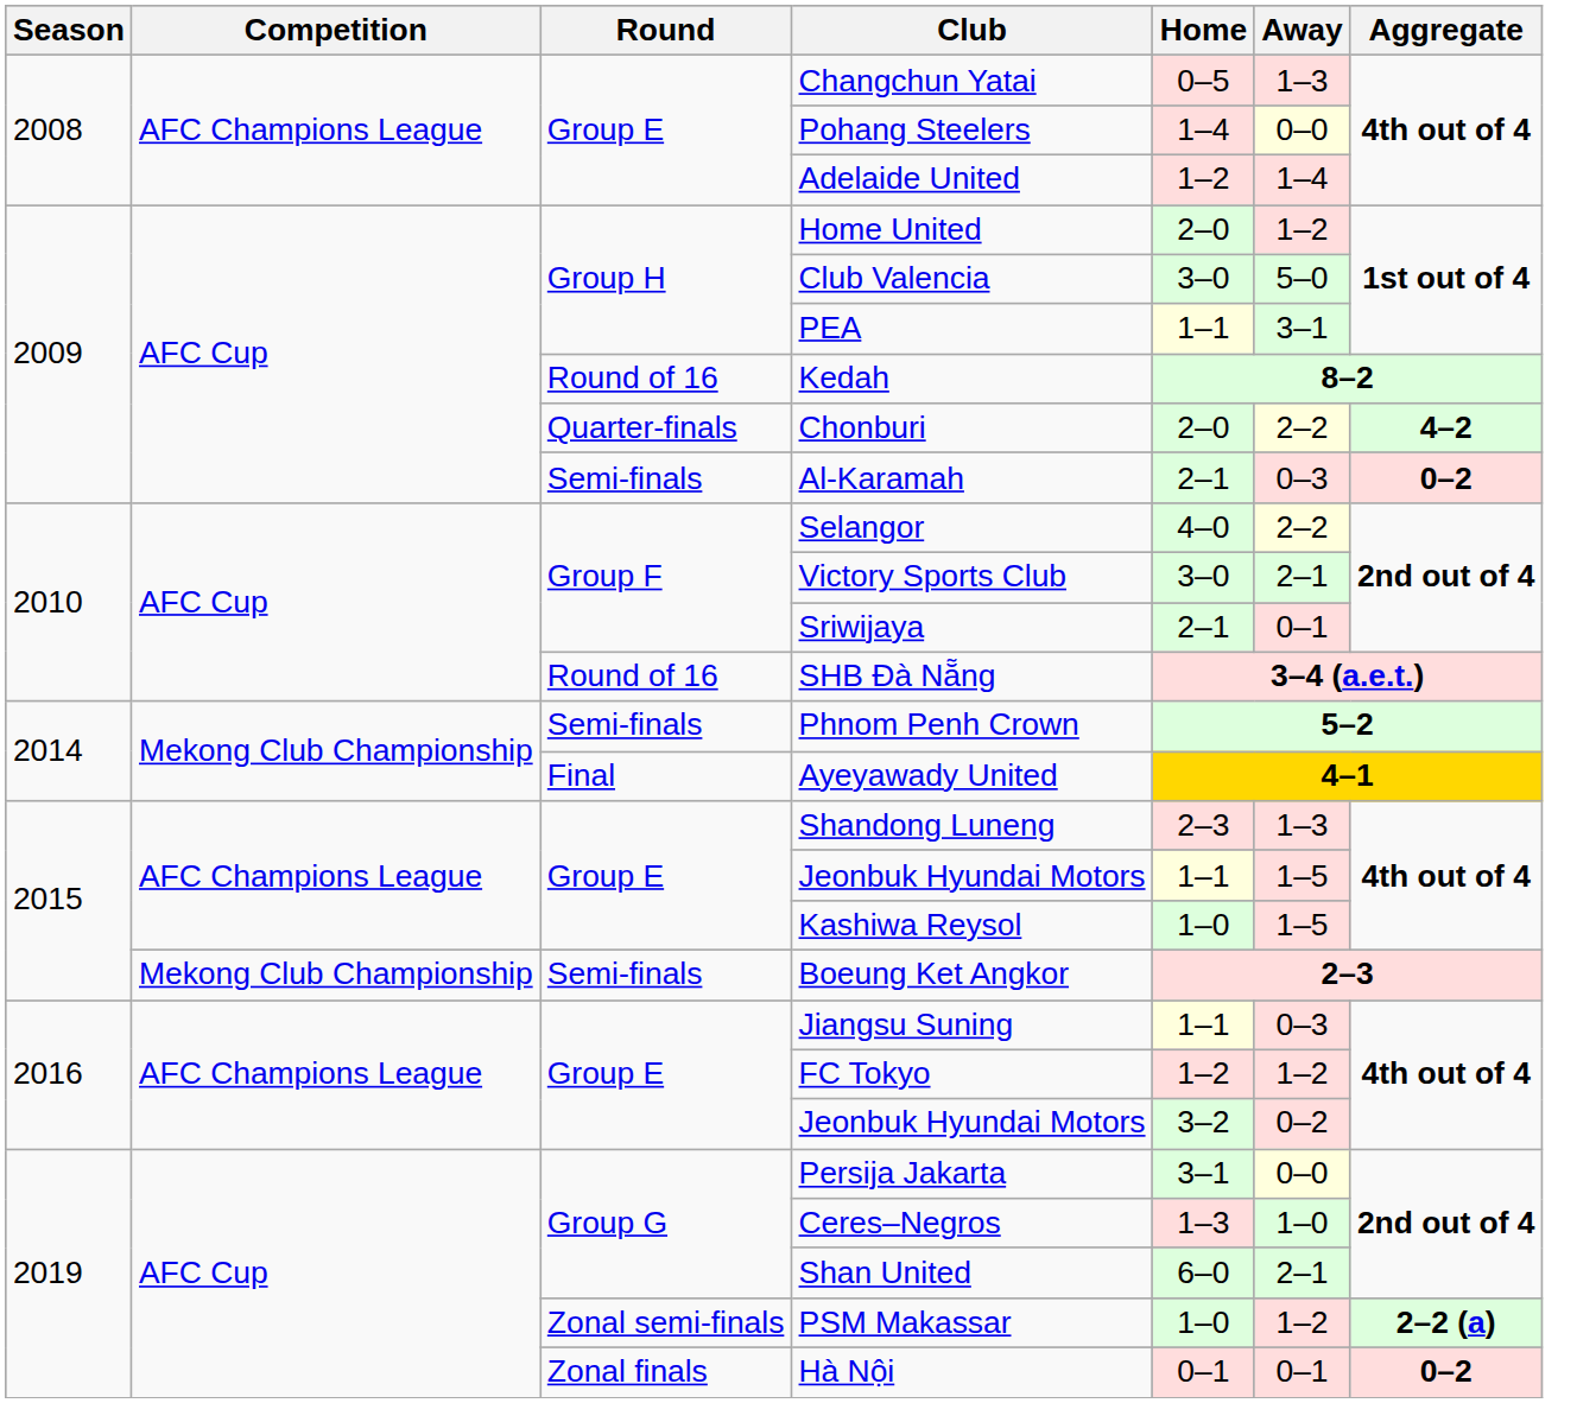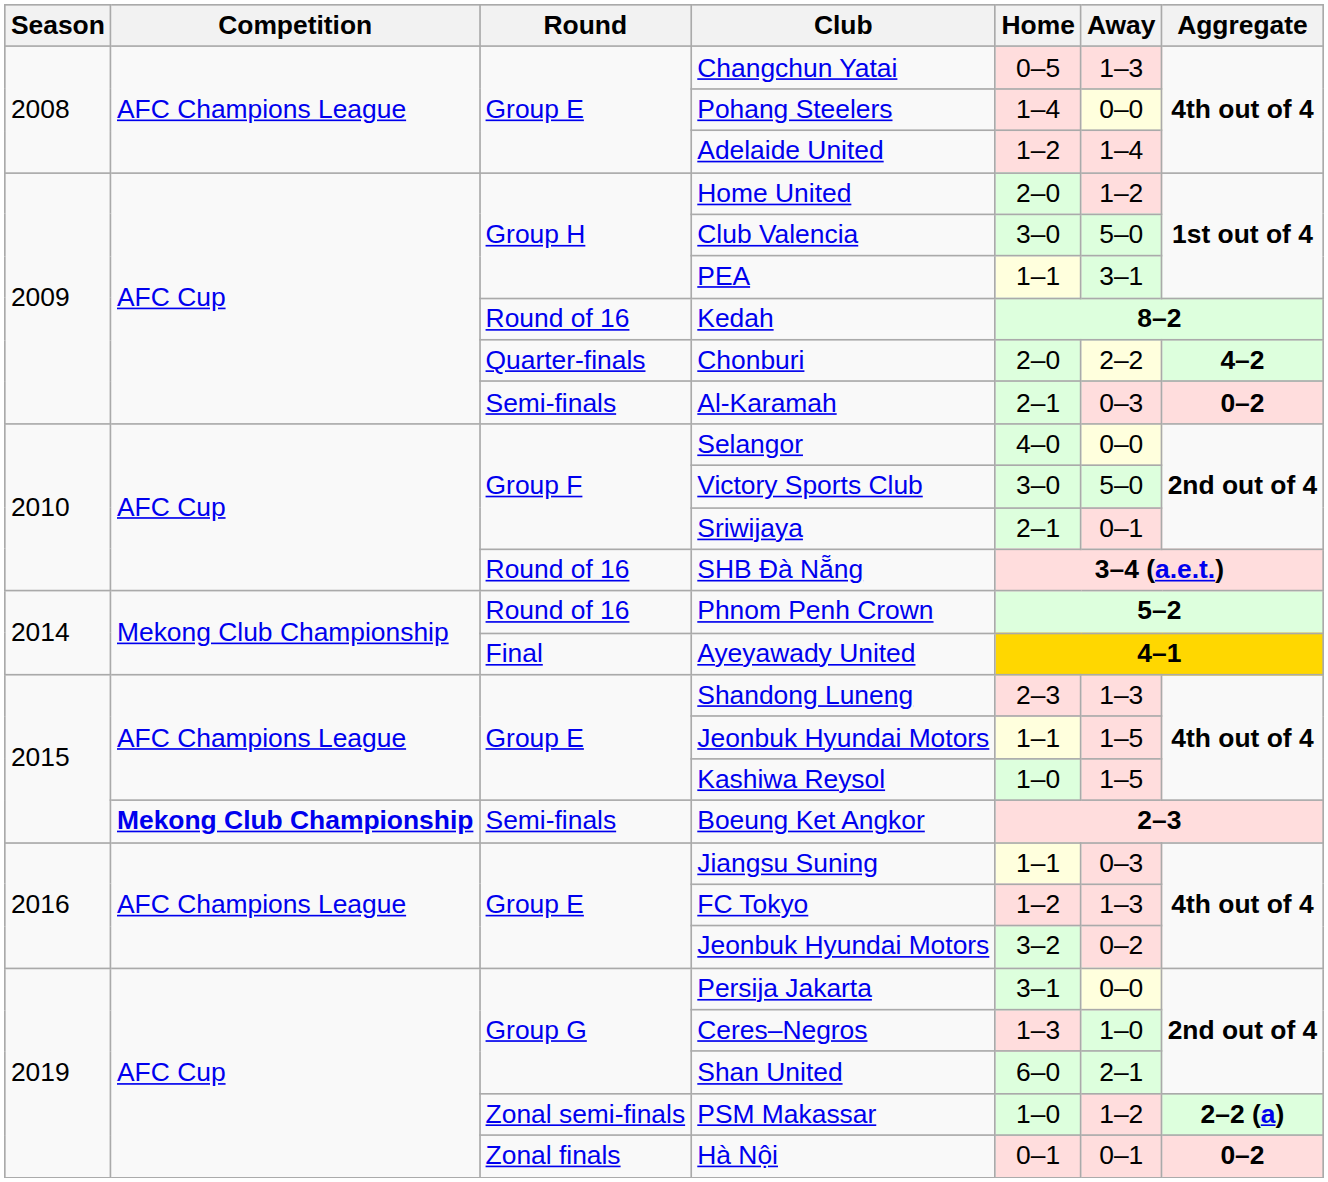 <table class="wikitable">
 <tr>
 <th>Season</th>
 <th>Competition</th>
 <th>Round</th>
 <th>Club</th>
 <th>Home</th>
 <th>Away</th>
 <th>Aggregate</th>
 </tr>
 <tr>
 <td rowspan="3">2008</td>
 <td rowspan="3"><a href='#'>AFC Champions League</a></td>
 <td rowspan="3"><a href='#'>Group E</a></td>
 <td> <a href='#'>Changchun Yatai</a></td>
 <td style="text-align:center; background:#fdd;">0–5</td>
 <td style="text-align:center; background:#fdd;">1–3</td>
 <td rowspan="3" style="text-align:center;"><strong>4th out of 4</strong></td>
 </tr>
 <tr>
 <td> <a href='#'>Pohang Steelers</a></td>
 <td style="text-align:center; background:#fdd;">1–4</td>
 <td style="text-align:center; background:#ffd;">0–0</td>
 </tr>
 <tr>
 <td> <a href='#'>Adelaide United</a></td>
 <td style="text-align:center; background:#fdd;">1–2</td>
 <td style="text-align:center; background:#fdd;">1–4</td>
 </tr>
 <tr>
 <td rowspan="6">2009</td>
 <td rowspan="6"><a href='#'>AFC Cup</a></td>
 <td rowspan="3"><a href='#'>Group H</a></td>
 <td> <a href='#'>Home United</a></td>
 <td style="text-align:center; background:#dfd;">2–0</td>
 <td style="text-align:center; background:#fdd;">1–2</td>
 <td rowspan="3" style="text-align:center;"><strong>1st out of 4</strong></td>
 </tr>
 <tr>
 <td> <a href='#'>Club Valencia</a></td>
 <td style="text-align:center; background:#dfd;">3–0</td>
 <td style="text-align:center; background:#dfd;">5–0</td>
 </tr>
 <tr>
 <td> <a href='#'>PEA</a></td>
 <td style="text-align:center; background:#ffd;">1–1</td>
 <td style="text-align:center; background:#dfd;">3–1</td>
 </tr>
 <tr>
 <td><a href='#'>Round of 16</a></td>
 <td> <a href='#'>Kedah</a></td>
 <td colspan=3; style="text-align:center; background:#dfd;"><strong>8–2</strong></td>
 </tr>
 <tr>
 <td><a href='#'>Quarter-finals</a></td>
 <td> <a href='#'>Chonburi</a></td>
 <td style="text-align:center; background:#dfd;">2–0</td>
 <td style="text-align:center; background:#ffd;">2–2</td>
 <td style="text-align:center; background:#dfd;"><strong>4–2</strong></td>
 </tr>
 <tr>
 <td><a href='#'>Semi-finals</a></td>
 <td> <a href='#'>Al-Karamah</a></td>
 <td style="text-align:center; background:#dfd;">2–1</td>
 <td style="text-align:center; background:#fdd;">0–3</td>
 <td style="text-align:center; background:#fdd;"><strong>0–2</strong></td>
 </tr>
 <tr>
 <td rowspan="4">2010</td>
 <td rowspan="4"><a href='#'>AFC Cup</a></td>
 <td rowspan="3"><a href='#'>Group F</a></td>
 <td> <a href='#'>Selangor</a></td>
 <td style="text-align:center; background:#dfd;">4–0</td>
-<td style="text-align:center; background:#ffd;">2–2</td>
+<td style="text-align:center; background:#ffd;">0–0</td>
 <td rowspan="3" style="text-align:center;"><strong>2nd out of 4</strong></td>
 </tr>
 <tr>
 <td> <a href='#'>Victory Sports Club</a></td>
 <td style="text-align:center; background:#dfd;">3–0</td>
-<td style="text-align:center; background:#dfd;">2–1</td>
+<td style="text-align:center; background:#dfd;">5–0</td>
 </tr>
 <tr>
 <td> <a href='#'>Sriwijaya</a></td>
 <td style="text-align:center; background:#dfd;">2–1</td>
 <td style="text-align:center; background:#fdd;">0–1</td>
 </tr>
 <tr>
 <td><a href='#'>Round of 16</a></td>
 <td> <a href='#'>SHB Đà Nẵng</a></td>
 <td colspan=3; style="text-align:center; background:#fdd;"><strong>3–4 (<a href='#'>a.e.t.</a>)</strong></td>
 </tr>
 <tr>
 <td rowspan="2">2014</td>
 <td rowspan="2"><a href='#'>Mekong Club Championship</a></td>
-<td><a href='#'>Semi-finals</a></td>
+<td><a href='#'>Round of 16</a></td>
 <td> <a href='#'>Phnom Penh Crown</a></td>
 <td colspan=3; style="text-align:center; background:#dfd;"><strong>5–2</strong></td>
 </tr>
 <tr>
 <td><a href='#'>Final</a></td>
 <td> <a href='#'>Ayeyawady United</a></td>
 <td colspan=3; style="text-align:center; background:#ffd700;"><strong>4–1</strong></td>
 </tr>
 <tr>
 <td rowspan="4">2015</td>
 <td rowspan="3"><a href='#'>AFC Champions League</a></td>
 <td rowspan="3"><a href='#'>Group E</a></td>
 <td> <a href='#'>Shandong Luneng</a></td>
 <td style="text-align:center; background:#fdd;">2–3</td>
 <td style="text-align:center; background:#fdd;">1–3</td>
 <td rowspan="3" style="text-align:center;"><strong>4th out of 4</strong></td>
 </tr>
 <tr>
 <td> <a href='#'>Jeonbuk Hyundai Motors</a></td>
 <td style="text-align:center; background:#ffd;">1–1</td>
 <td style="text-align:center; background:#fdd;">1–5</td>
 </tr>
 <tr>
 <td> <a href='#'>Kashiwa Reysol</a></td>
 <td style="text-align:center; background:#dfd;">1–0</td>
 <td style="text-align:center; background:#fdd;">1–5</td>
 </tr>
 <tr>
-<td><a href='#'>Mekong Club Championship</a></td>
+<td><strong><a href='#'>Mekong Club Championship</a></strong></td>
 <td><a href='#'>Semi-finals</a></td>
 <td> <a href='#'>Boeung Ket Angkor</a></td>
 <td colspan=3; style="text-align:center; background:#fdd;"><strong>2–3</strong></td>
 </tr>
 <tr>
 <td rowspan="3">2016</td>
 <td rowspan="3"><a href='#'>AFC Champions League</a></td>
 <td rowspan="3"><a href='#'>Group E</a></td>
 <td> <a href='#'>Jiangsu Suning</a></td>
 <td style="text-align:center; background:#ffd;">1–1</td>
 <td style="text-align:center; background:#fdd;">0–3</td>
 <td rowspan="3" style="text-align:center;"><strong>4th out of 4</strong></td>
 </tr>
 <tr>
 <td> <a href='#'>FC Tokyo</a></td>
 <td style="text-align:center; background:#fdd;">1–2</td>
-<td style="text-align:center; background:#fdd;">1–2</td>
+<td style="text-align:center; background:#fdd;">1–3</td>
 </tr>
 <tr>
 <td> <a href='#'>Jeonbuk Hyundai Motors</a></td>
 <td style="text-align:center; background:#dfd;">3–2</td>
 <td style="text-align:center; background:#fdd;">0–2</td>
 </tr>
 <tr>
 <td rowspan="5">2019</td>
 <td rowspan="5"><a href='#'>AFC Cup</a></td>
 <td rowspan="3"><a href='#'>Group G</a></td>
 <td> <a href='#'>Persija Jakarta</a></td>
 <td style="text-align:center; background:#dfd;">3–1</td>
 <td style="text-align:center; background:#ffd;">0–0</td>
 <td rowspan="3" style="text-align:center;"><strong>2nd out of 4</strong></td>
 </tr>
 <tr>
 <td> <a href='#'>Ceres–Negros</a></td>
 <td style="text-align:center; background:#fdd;">1–3</td>
 <td style="text-align:center; background:#dfd;">1–0</td>
 </tr>
 <tr>
 <td> <a href='#'>Shan United</a></td>
 <td style="text-align:center; background:#dfd;">6–0</td>
 <td style="text-align:center; background:#dfd;">2–1</td>
 </tr>
 <tr>
 <td><a href='#'>Zonal semi-finals</a></td>
 <td> <a href='#'>PSM Makassar</a></td>
 <td style="text-align:center; background:#dfd;">1–0</td>
 <td style="text-align:center; background:#fdd;">1–2</td>
 <td style="text-align:center; background:#dfd;"><strong>2–2 (<a href='#'>a</a>)</strong></td>
 </tr>
 <tr>
 <td><a href='#'>Zonal finals</a></td>
 <td> <a href='#'>Hà Nội</a></td>
 <td style="text-align:center; background:#fdd;">0–1</td>
 <td style="text-align:center; background:#fdd;">0–1</td>
 <td style="text-align:center; background:#fdd;"><strong>0–2</strong></td>
 </tr>
 <tr>
 </tr>
 </table>
